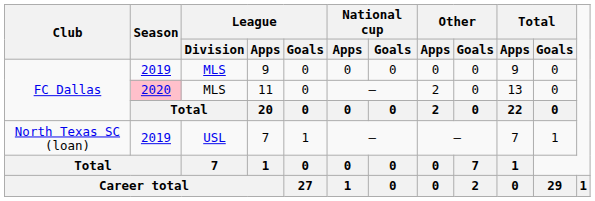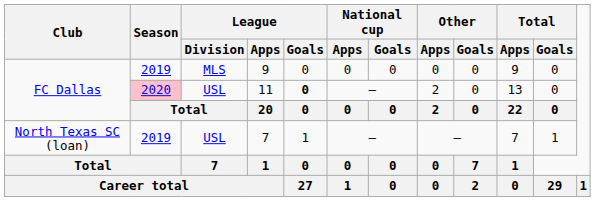 <table class="wikitable" style="text-align:center">
 <tr>
 <th rowspan="2">Club</th>
 <th rowspan="2">Season</th>
 <th colspan="3">League</th>
 <th colspan="2">National cup</th>
 <th colspan="2">Other</th>
 <th colspan="2">Total</th>
 </tr>
 <tr>
 <th>Division</th>
 <th>Apps</th>
 <th>Goals</th>
 <th>Apps</th>
 <th>Goals</th>
 <th>Apps</th>
 <th>Goals</th>
 <th>Apps</th>
 <th>Goals</th>
 </tr>
 <tr>
 <td rowspan="3"><a href='#'>FC Dallas</a></td>
 <td><a href='#'>2019</a></td>
 <td><a href='#'>MLS</a></td>
 <td>9</td>
 <td>0</td>
 <td>0</td>
 <td>0</td>
 <td>0</td>
 <td>0</td>
 <td>9</td>
 <td>0</td>
 </tr>
 <tr>
 <td style="background: pink;"><a href='#'>2020</a></td>
-<td>MLS</td>
+<td><a href='#'>USL</a></td>
 <td>11</td>
-<td>0</td>
+<td><strong>0</strong></td>
 <td colspan="2">—</td>
 <td>2</td>
 <td>0</td>
 <td>13</td>
 <td>0</td>
 </tr>
 <tr>
 <th colspan="2">Total</th>
 <th>20</th>
 <th>0</th>
 <th>0</th>
 <th>0</th>
 <th>2</th>
 <th>0</th>
 <th>22</th>
 <th>0</th>
 </tr>
 <tr>
 <td><a href='#'>North Texas SC</a> (loan)</td>
 <td><a href='#'>2019</a></td>
 <td><a href='#'>USL</a></td>
 <td>7</td>
 <td>1</td>
 <td colspan="2">—</td>
 <td colspan="2">—</td>
 <td>7</td>
 <td>1</td>
 </tr>
 <tr>
 <th colspan="2">Total</th>
 <th>7</th>
 <th>1</th>
 <th>0</th>
 <th>0</th>
 <th>0</th>
 <th>0</th>
 <th>7</th>
 <th>1</th>
 </tr>
 <tr>
 <th colspan="4">Career total</th>
 <th>27</th>
 <th>1</th>
 <th>0</th>
 <th>0</th>
 <th>2</th>
 <th>0</th>
 <th>29</th>
 <th>1</th>
 </tr>
 </table>
